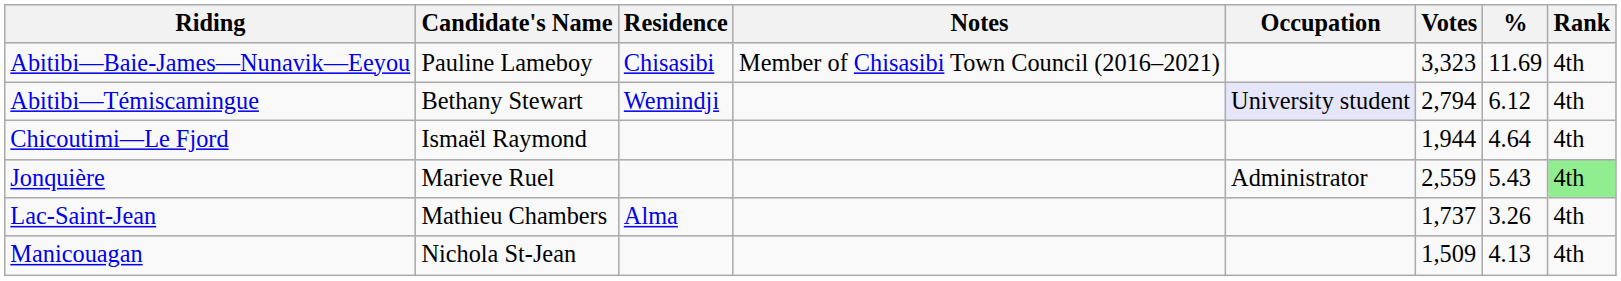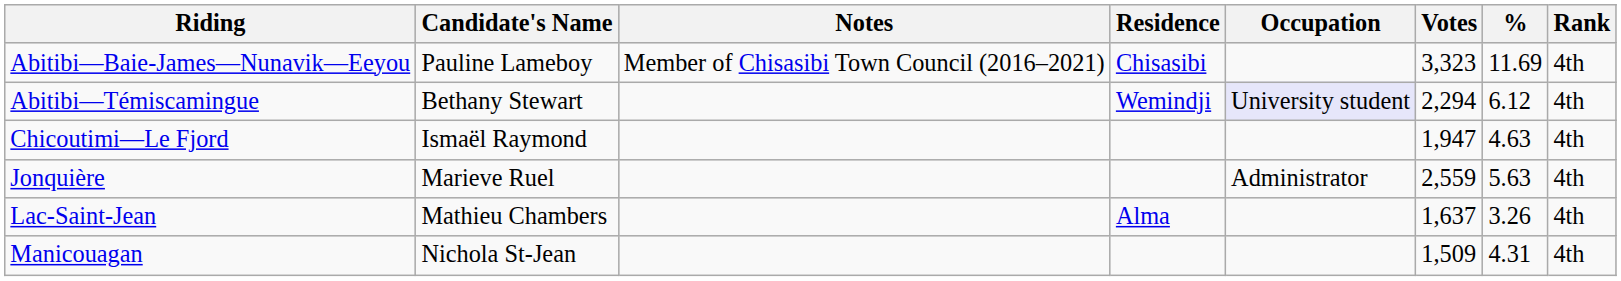 <table class="wikitable sortable">
 <tr>
 <th>Riding<br></th>
 <th>Candidate's Name</th>
+<th>Notes</th>
 <th>Residence</th>
-<th>Notes</th>
 <th>Occupation</th>
 <th>Votes</th>
 <th>%</th>
 <th>Rank</th>
 </tr>
 <tr>
 <td><a href='#'>Abitibi—Baie-James—Nunavik—Eeyou</a></td>
 <td>Pauline Lameboy</td>
+<td>Member of <a href='#'>Chisasibi</a> Town Council (2016–2021)</td>
 <td><a href='#'>Chisasibi</a></td>
-<td>Member of <a href='#'>Chisasibi</a> Town Council (2016–2021)</td>
 <td></td>
 <td>3,323</td>
 <td>11.69</td>
 <td>4th</td>
 </tr>
 <tr>
 <td><a href='#'>Abitibi—Témiscamingue</a></td>
 <td>Bethany Stewart</td>
+<td></td>
 <td><a href='#'>Wemindji</a></td>
-<td></td>
 <td style="background: lavender;">University student</td>
-<td>2,794</td>
+<td>2,294</td>
 <td>6.12</td>
 <td>4th</td>
 </tr>
 <tr>
 <td><a href='#'>Chicoutimi—Le Fjord</a></td>
 <td>Ismaël Raymond</td>
 <td></td>
 <td></td>
 <td></td>
-<td>1,944</td>
-<td>4.64</td>
+<td>1,947</td>
+<td>4.63</td>
 <td>4th</td>
 </tr>
 <tr>
 <td><a href='#'>Jonquière</a></td>
 <td>Marieve Ruel</td>
 <td></td>
 <td></td>
 <td>Administrator</td>
 <td>2,559</td>
-<td>5.43</td>
-<td style="background: lightgreen;">4th</td>
+<td>5.63</td>
+<td>4th</td>
 </tr>
 <tr>
 <td><a href='#'>Lac-Saint-Jean</a></td>
 <td>Mathieu Chambers</td>
+<td></td>
 <td><a href='#'>Alma</a></td>
 <td></td>
-<td></td>
-<td>1,737</td>
+<td>1,637</td>
 <td>3.26</td>
 <td>4th</td>
 </tr>
 <tr>
 <td><a href='#'>Manicouagan</a></td>
 <td>Nichola St-Jean</td>
 <td></td>
 <td></td>
 <td></td>
 <td>1,509</td>
-<td>4.13</td>
+<td>4.31</td>
 <td>4th</td>
 </tr>
 </table>
